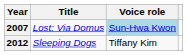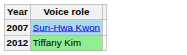 <table class="wikitable plainrowheaders sortable">
 <tr>
 <th scope="col">Year</th>
-<th scope="col">Title</th>
 <th scope="col">Voice role</th>
 <th scope="col" class="unsortable"></th>
 </tr>
 <tr>
 <th scope="row">2007</th>
-<td><em><a href='#'>Lost: Via Domus</a></em></td>
 <td style="background: lightblue;"><a href='#'>Sun-Hwa Kwon</a></td>
 <td style="text-align:center"></td>
 </tr>
 <tr>
 <th scope="row">2012</th>
-<td><em><a href='#'>Sleeping Dogs</a></em></td>
-<td>Tiffany Kim</td>
+<td style="background: lightgreen;">Tiffany Kim</td>
 <td style="text-align:center"></td>
 </tr>
 </table>
